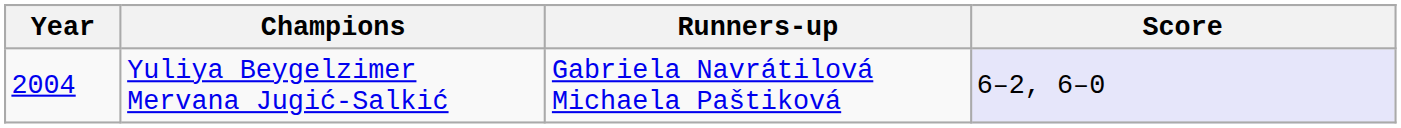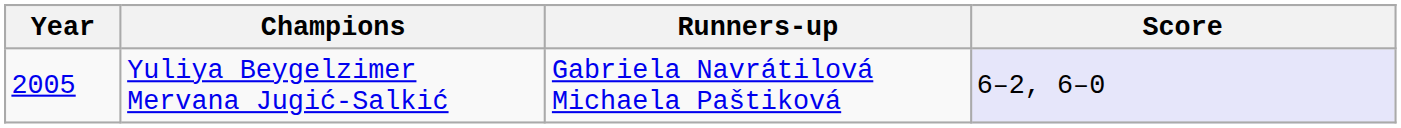 <table class="wikitable">
 <tr>
 <th width=50>Year</th>
 <th width=200>Champions</th>
 <th width=200>Runners-up</th>
 <th width=200>Score</th>
 </tr>
 <tr>
-<td><a href='#'>2004</a></td>
+<td><a href='#'>2005</a></td>
 <td> <a href='#'>Yuliya Beygelzimer</a> <br> <a href='#'>Mervana Jugić-Salkić</a></td>
 <td> <a href='#'>Gabriela Navrátilová</a> <br> <a href='#'>Michaela Paštiková</a></td>
 <td style="background: lavender;">6–2, 6–0</td>
 </tr>
 </table>
